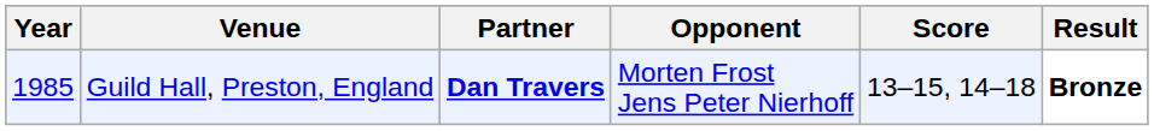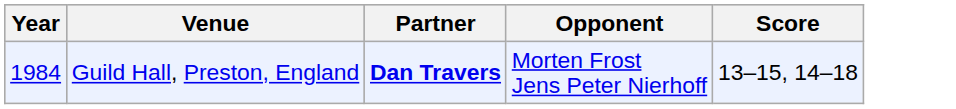 <table class="sortable wikitable" style="font-size: 90%;">
 <tr>
 <th>Year</th>
 <th>Venue</th>
 <th>Partner</th>
 <th>Opponent</th>
 <th>Score</th>
-<th>Result</th>
 </tr>
 <tr style="background:#ECF2FF">
-<td align="center"><a href='#'>1985</a></td>
+<td align="center"><a href='#'>1984</a></td>
 <td align="left"><a href='#'>Guild Hall</a>, <a href='#'>Preston, England</a></td>
 <td align="left"><strong> <a href='#'>Dan Travers</a></strong></td>
 <td align="left"> <a href='#'>Morten Frost</a> <br>  <a href='#'>Jens Peter Nierhoff</a></td>
 <td align="left">13–15, 14–18</td>
-<td style="text-align:left; background:white"> <strong>Bronze</strong></td>
 </tr>
 </table>
